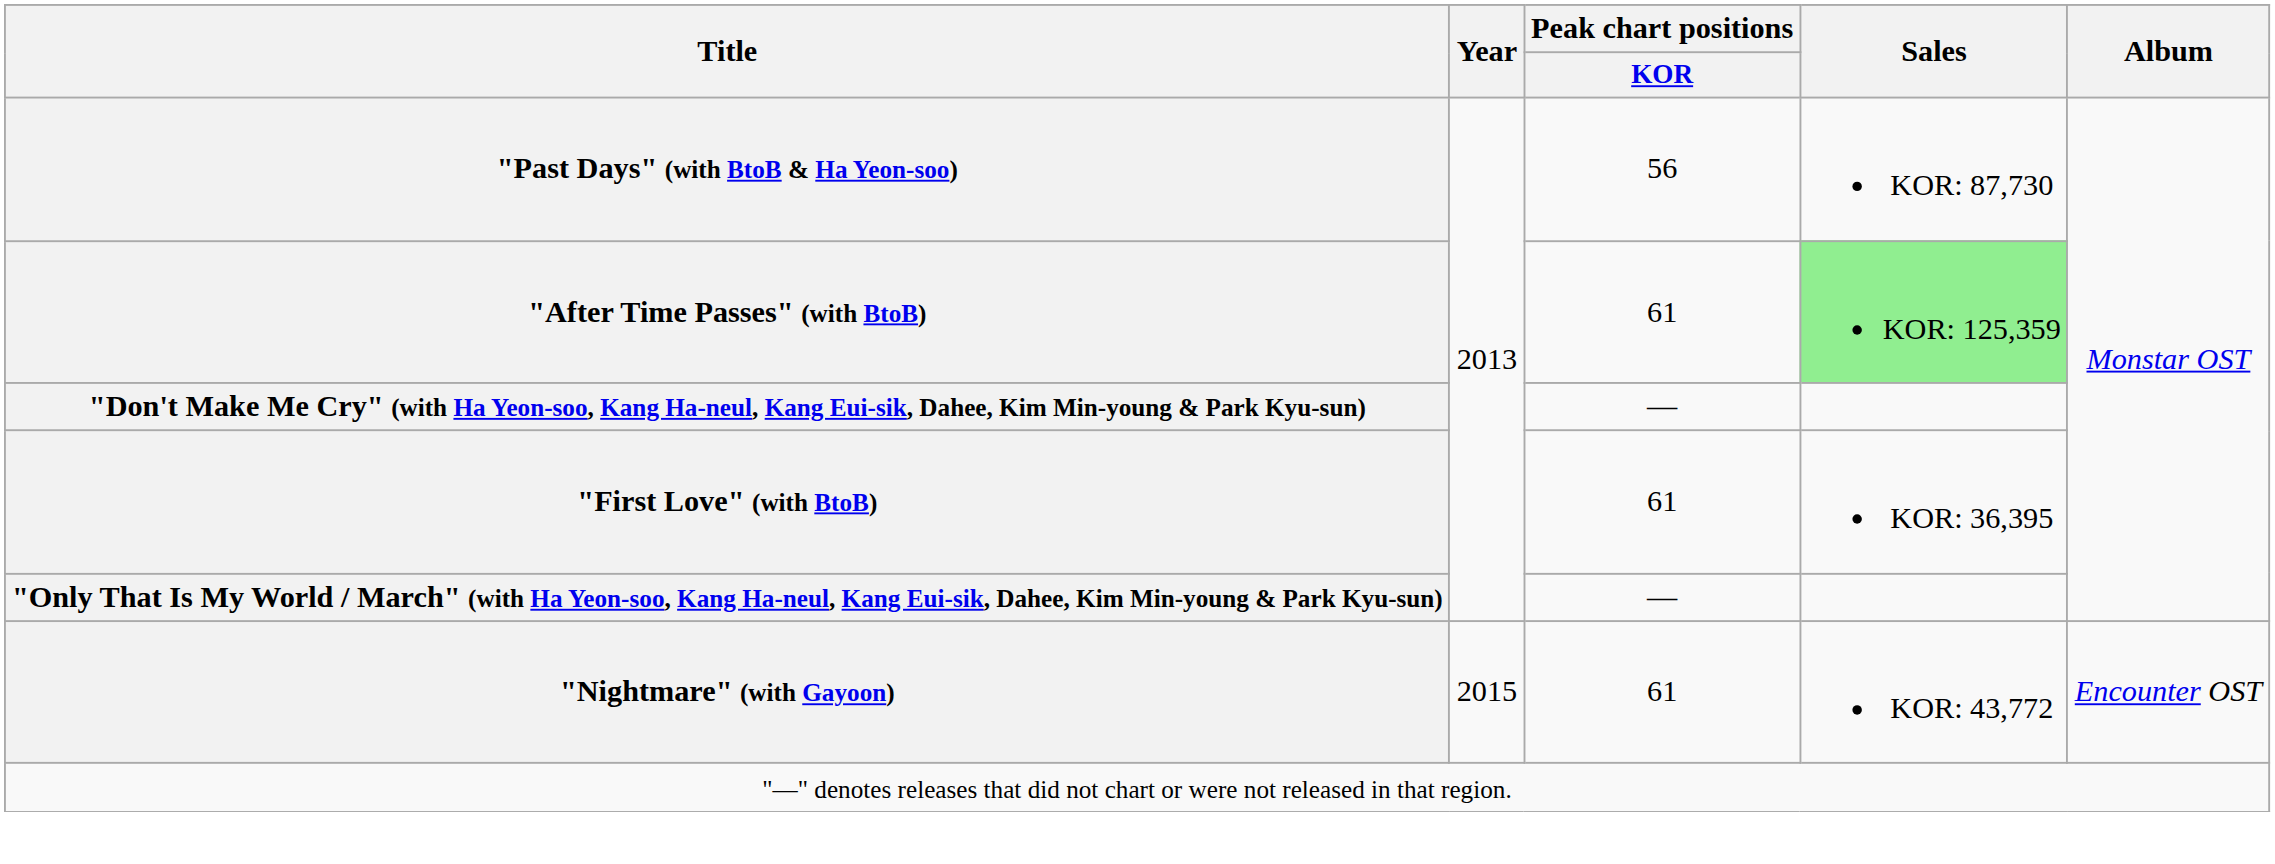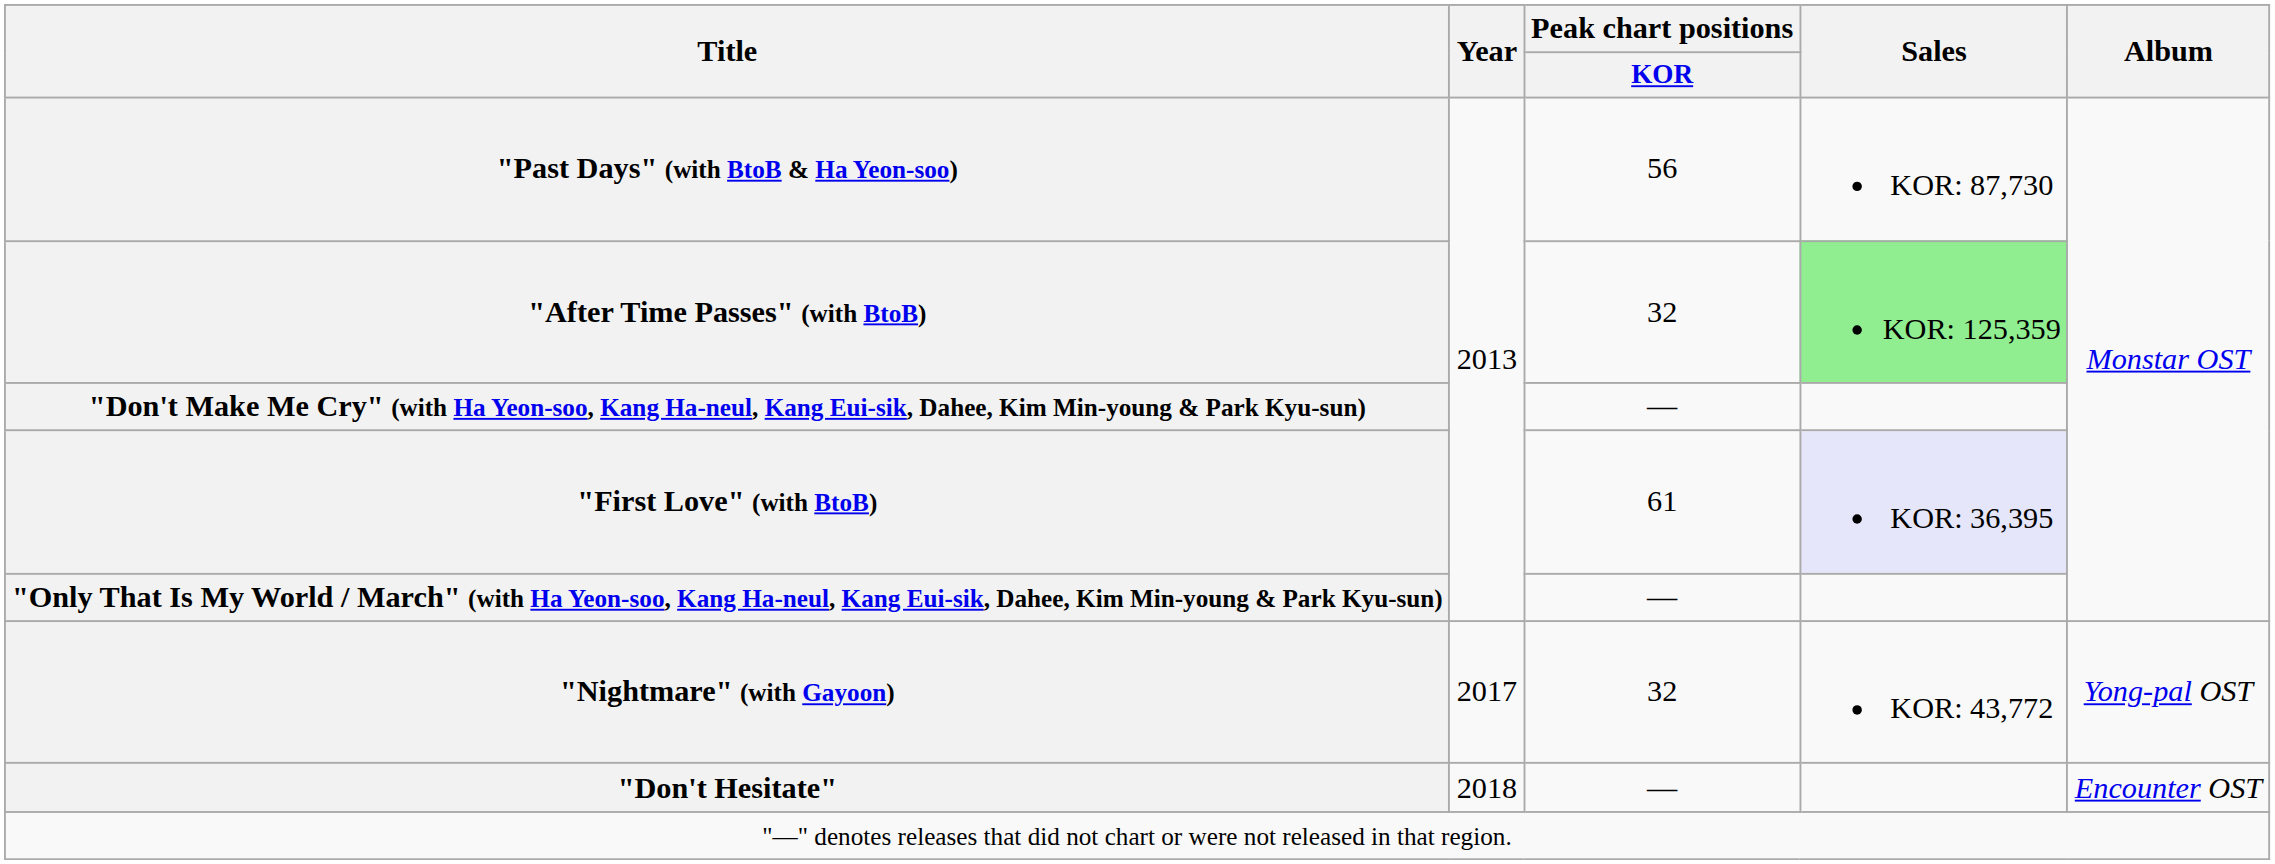 <table class="wikitable plainrowheaders" style="text-align:center;">
 <tr>
 <th rowspan="2" scope="col">Title</th>
 <th rowspan="2" scope="col">Year</th>
 <th scope="col">Peak chart positions</th>
 <th rowspan="2" scope="col">Sales</th>
 <th rowspan="2" scope="col">Album</th>
 </tr>
 <tr>
 <th style="width=3em;font-size:90%"><a href='#'>KOR</a><br></th>
 </tr>
 <tr>
 <th scope="row">"Past Days" <small>(with <a href='#'>BtoB</a> & <a href='#'>Ha Yeon-soo</a>)</small></th>
 <td rowspan="5">2013</td>
 <td>56</td>
 <td><br><ul><li>KOR: 87,730</li></ul></td>
 <td rowspan="5"><a href='#'><em>Monstar OST</em></a></td>
 </tr>
 <tr>
 <th scope="row">"After Time Passes" <small>(with <a href='#'>BtoB</a>)</small></th>
-<td>61</td>
+<td>32</td>
 <td style="background: lightgreen;"><br><ul><li>KOR: 125,359</li></ul></td>
 </tr>
 <tr>
 <th scope="row">"Don't Make Me Cry" <small>(with <a href='#'>Ha Yeon-soo</a>, <a href='#'>Kang Ha-neul</a>, <a href='#'>Kang Eui-sik</a>, Dahee, Kim Min-young & Park Kyu-sun)</small></th>
 <td>—</td>
 <td></td>
 </tr>
 <tr>
 <th scope="row">"First Love" <small>(with <a href='#'>BtoB</a>)</small></th>
 <td>61</td>
-<td><br><ul><li>KOR: 36,395</li></ul></td>
+<td style="background: lavender;"><br><ul><li>KOR: 36,395</li></ul></td>
 </tr>
 <tr>
 <th scope="row">"Only That Is My World / March" <small>(with <a href='#'>Ha Yeon-soo</a>, <a href='#'>Kang Ha-neul</a>, <a href='#'>Kang Eui-sik</a>, Dahee, Kim Min-young & Park Kyu-sun)</small></th>
 <td>—</td>
 <td></td>
 </tr>
 <tr>
 <th scope="row">"Nightmare" <small>(with <a href='#'>Gayoon</a>)</small></th>
-<td>2015</td>
-<td>61</td>
+<td>2017</td>
+<td>32</td>
 <td><br><ul><li>KOR: 43,772</li></ul></td>
+<td><em><a href='#'>Yong-pal</a> OST</em></td>
+</tr>
+<tr>
+<th scope="row">"Don't Hesitate"</th>
+<td>2018</td>
+<td>—</td>
+<td></td>
 <td><em><a href='#'>Encounter</a> OST</em></td>
 </tr>
 <tr>
 <td colspan="5"><small>"—" denotes releases that did not chart or were not released in that region.</small></td>
 </tr>
 </table>
